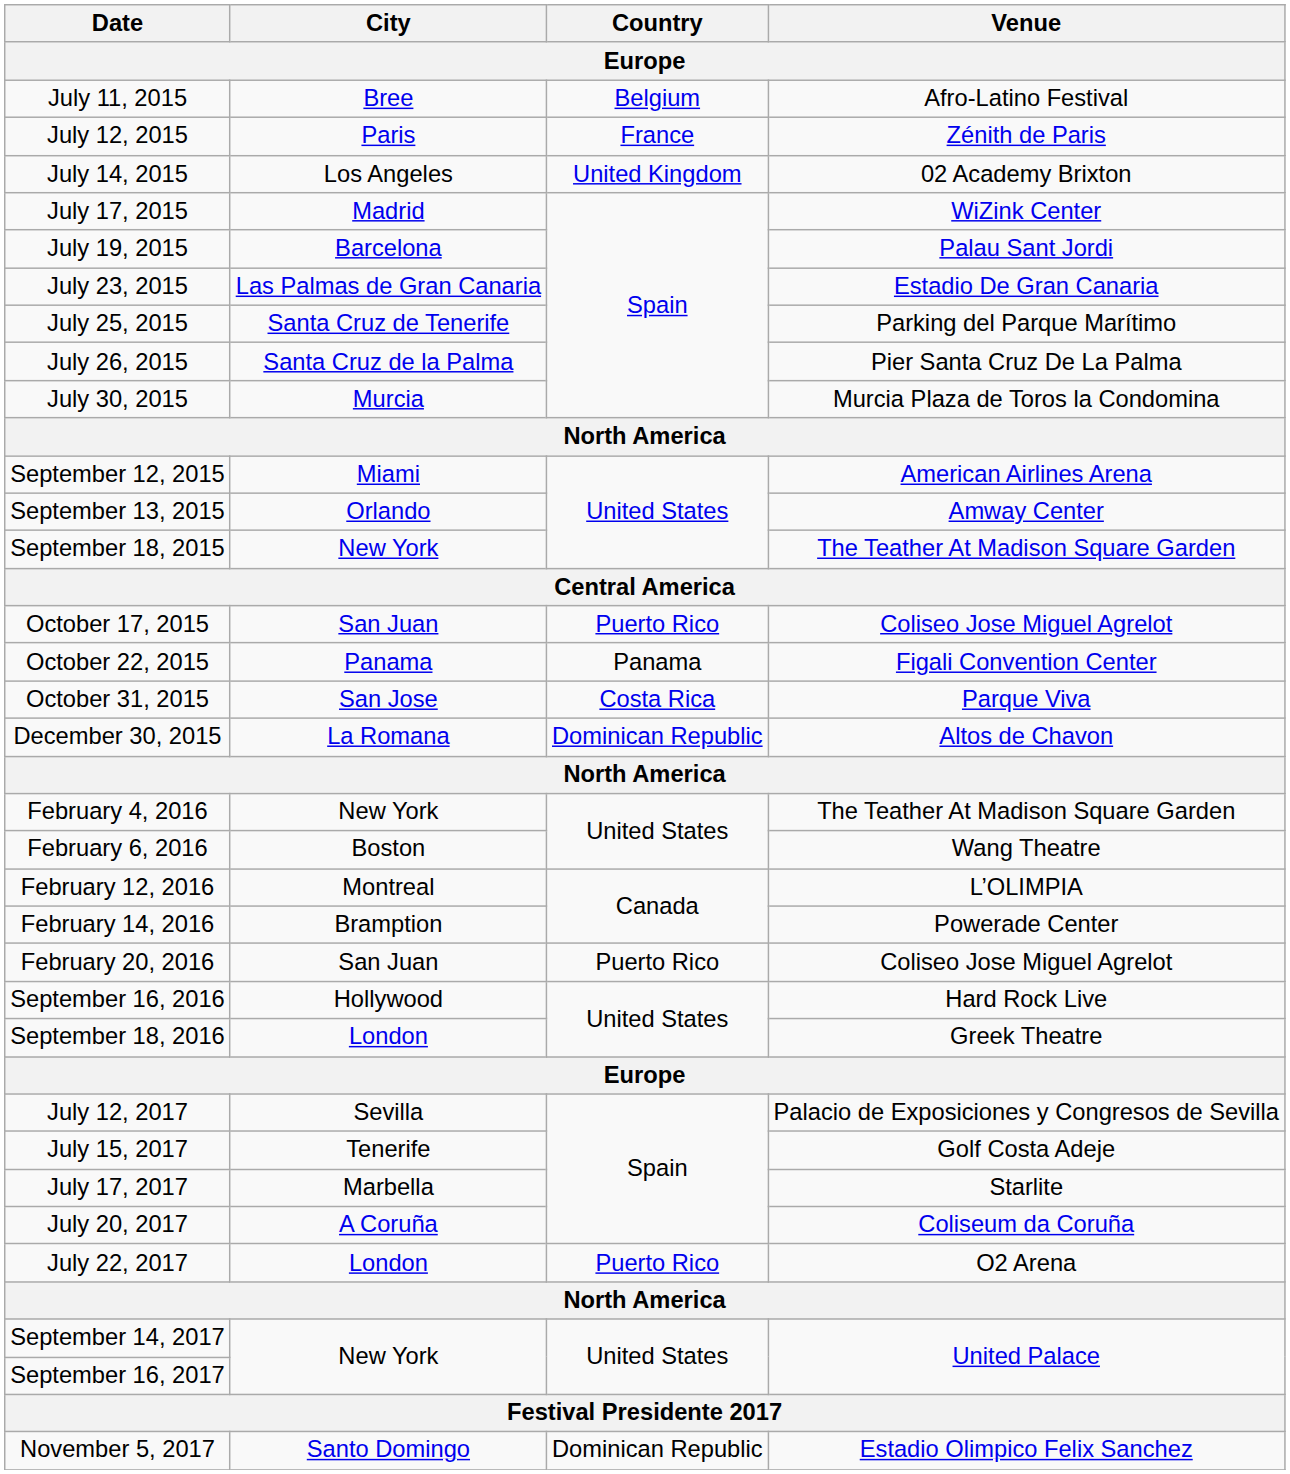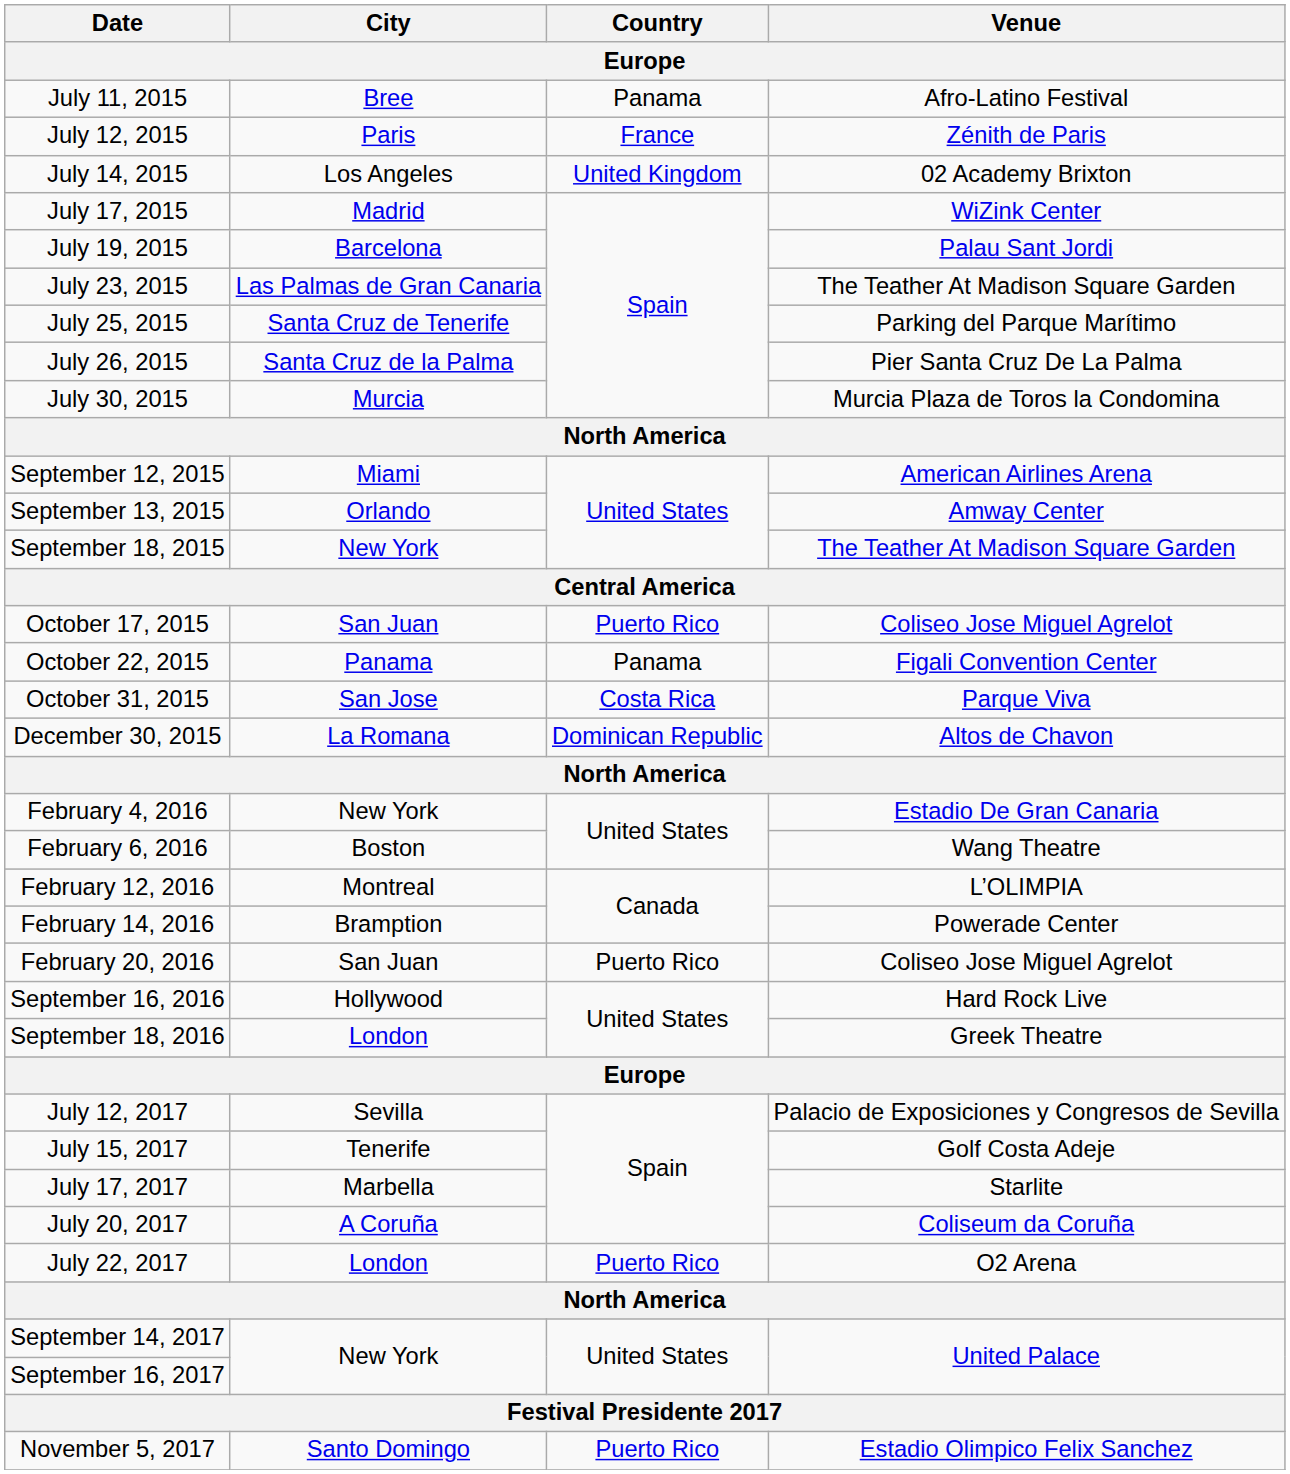 <table class="wikitable">
 <tr>
 <th>Date</th>
 <th>City</th>
 <th>Country</th>
 <th>Venue</th>
 </tr>
 <tr>
 <th colspan="4">Europe</th>
 </tr>
 <tr>
 <td align="center">July 11, 2015</td>
 <td align="center"><a href='#'>Bree</a></td>
-<td align="center"><a href='#'>Belgium</a></td>
+<td align="center">Panama</td>
 <td align="center">Afro-Latino Festival</td>
 </tr>
 <tr>
 <td align="center">July 12, 2015</td>
 <td align="center"><a href='#'>Paris</a></td>
 <td align="center"><a href='#'>France</a></td>
 <td align="center"><a href='#'>Zénith de Paris</a></td>
 </tr>
 <tr>
 <td align="center">July 14, 2015</td>
 <td align="center">Los Angeles</td>
 <td align="center"><a href='#'>United Kingdom</a></td>
 <td align="center">02 Academy Brixton</td>
 </tr>
 <tr>
 <td align="center">July 17, 2015</td>
 <td align="center"><a href='#'>Madrid</a></td>
 <td rowspan="6" align="center"><a href='#'>Spain</a></td>
 <td align="center"><a href='#'>WiZink Center</a></td>
 </tr>
 <tr>
 <td align="center">July 19, 2015</td>
 <td align="center"><a href='#'>Barcelona</a></td>
 <td align="center"><a href='#'>Palau Sant Jordi</a></td>
 </tr>
 <tr>
 <td align="center">July 23, 2015</td>
 <td align="center"><a href='#'>Las Palmas de Gran Canaria</a></td>
-<td align="center"><a href='#'>Estadio De Gran Canaria</a></td>
+<td align="center">The Teather At Madison Square Garden</td>
 </tr>
 <tr>
 <td align="center">July 25, 2015</td>
 <td align="center"><a href='#'>Santa Cruz de Tenerife</a></td>
 <td align="center">Parking del Parque Marítimo</td>
 </tr>
 <tr>
 <td align="center">July 26, 2015</td>
 <td align="center"><a href='#'>Santa Cruz de la Palma</a></td>
 <td align="center">Pier Santa Cruz De La Palma</td>
 </tr>
 <tr>
 <td align="center">July 30, 2015</td>
 <td align="center"><a href='#'>Murcia</a></td>
 <td align="center">Murcia Plaza de Toros la Condomina</td>
 </tr>
 <tr>
 <th colspan="4">North America</th>
 </tr>
 <tr>
 <td align="center">September 12, 2015</td>
 <td align="center"><a href='#'>Miami</a></td>
 <td rowspan="3" align="center"><a href='#'>United States</a></td>
 <td align="center"><a href='#'>American Airlines Arena</a></td>
 </tr>
 <tr>
 <td align="center">September 13, 2015</td>
 <td align="center"><a href='#'>Orlando</a></td>
 <td align="center"><a href='#'>Amway Center</a></td>
 </tr>
 <tr>
 <td align="center">September 18, 2015</td>
 <td align="center"><a href='#'>New York</a></td>
 <td align="center"><a href='#'>The Teather At Madison Square Garden</a></td>
 </tr>
 <tr>
 <th colspan="4">Central America</th>
 </tr>
 <tr>
 <td align="center">October 17, 2015</td>
 <td align="center"><a href='#'>San Juan</a></td>
 <td align="center"><a href='#'>Puerto Rico</a></td>
 <td align="center"><a href='#'>Coliseo Jose Miguel Agrelot</a></td>
 </tr>
 <tr>
 <td align="center">October 22, 2015</td>
 <td align="center"><a href='#'>Panama</a></td>
 <td align="center">Panama</td>
 <td align="center"><a href='#'>Figali Convention Center</a></td>
 </tr>
 <tr>
 <td align="center">October 31, 2015</td>
 <td align="center"><a href='#'>San Jose</a></td>
 <td align="center"><a href='#'>Costa Rica</a></td>
 <td align="center"><a href='#'>Parque Viva</a></td>
 </tr>
 <tr>
 <td align="center">December 30, 2015</td>
 <td align="center"><a href='#'>La Romana</a></td>
 <td align="center"><a href='#'>Dominican Republic</a></td>
 <td align="center"><a href='#'>Altos de Chavon</a></td>
 </tr>
 <tr>
 <th colspan="4">North America</th>
 </tr>
 <tr>
 <td align="center">February 4, 2016</td>
 <td align="center">New York</td>
 <td rowspan="2" align="center">United States</td>
-<td align="center">The Teather At Madison Square Garden</td>
+<td align="center"><a href='#'>Estadio De Gran Canaria</a></td>
 </tr>
 <tr>
 <td align="center">February 6, 2016</td>
 <td align="center">Boston</td>
 <td align="center">Wang Theatre</td>
 </tr>
 <tr>
 <td align="center">February 12, 2016</td>
 <td align="center">Montreal</td>
 <td rowspan="2" align="center">Canada</td>
 <td align="center">L’OLIMPIA</td>
 </tr>
 <tr>
 <td align="center">February 14, 2016</td>
 <td align="center">Bramption</td>
 <td align="center">Powerade Center</td>
 </tr>
 <tr>
 <td align="center">February 20, 2016</td>
 <td align="center">San Juan</td>
 <td align="center">Puerto Rico</td>
 <td align="center">Coliseo Jose Miguel Agrelot</td>
 </tr>
 <tr>
 <td align="center">September 16, 2016</td>
 <td align="center">Hollywood</td>
 <td rowspan="2" align="center">United States</td>
 <td align="center">Hard Rock Live</td>
 </tr>
 <tr>
 <td align="center">September 18, 2016</td>
 <td align="center"><a href='#'>London</a></td>
 <td align="center">Greek Theatre</td>
 </tr>
 <tr>
 <th colspan="4">Europe</th>
 </tr>
 <tr>
 <td align="center">July 12, 2017</td>
 <td align="center">Sevilla</td>
 <td rowspan="4" align="center">Spain</td>
 <td align="center">Palacio de Exposiciones y Congresos de Sevilla</td>
 </tr>
 <tr>
 <td align="center">July 15, 2017</td>
 <td align="center">Tenerife</td>
 <td align="center">Golf Costa Adeje</td>
 </tr>
 <tr>
 <td align="center">July 17, 2017</td>
 <td align="center">Marbella</td>
 <td align="center">Starlite</td>
 </tr>
 <tr>
 <td align="center">July 20, 2017</td>
 <td align="center"><a href='#'>A Coruña</a></td>
 <td align="center"><a href='#'>Coliseum da Coruña</a></td>
 </tr>
 <tr>
 <td align="center">July 22, 2017</td>
 <td align="center"><a href='#'>London</a></td>
 <td align="center"><a href='#'>Puerto Rico</a></td>
 <td align="center">O2 Arena</td>
 </tr>
 <tr>
 <th colspan="4">North America</th>
 </tr>
 <tr>
 <td align="center">September 14, 2017</td>
 <td rowspan="2" align="center">New York</td>
 <td rowspan="2" align="center">United States</td>
 <td rowspan="2" align="center"><a href='#'>United Palace</a></td>
 </tr>
 <tr>
 <td>September 16, 2017</td>
 </tr>
 <tr>
 <th colspan="4">Festival Presidente 2017</th>
 </tr>
 <tr>
 <td align="center">November 5, 2017</td>
 <td align="center"><a href='#'>Santo Domingo</a></td>
-<td align="center">Dominican Republic</td>
+<td align="center"><a href='#'>Puerto Rico</a></td>
 <td align="center"><a href='#'>Estadio Olimpico Felix Sanchez</a></td>
 </tr>
 </table>
